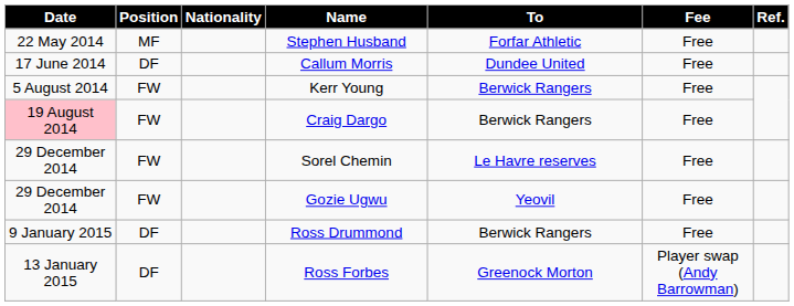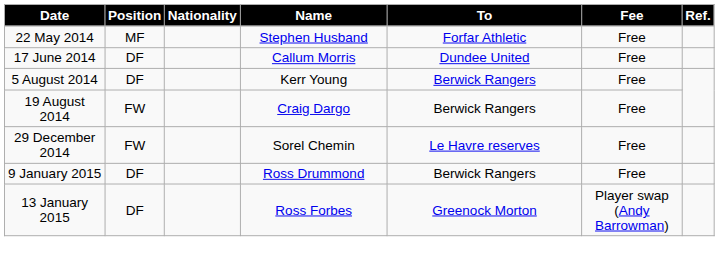 <table class="wikitable"  style="text-align:center; font-size:90%; ">
 <tr>
 <th style="background:#000000; color:#FFFFFF; width:100px;">Date</th>
 <th style="background:#000000; color:#FFFFFF; width:50px;">Position</th>
 <th style="background:#000000; color:#FFFFFF; width:50px;">Nationality</th>
 <th style="background:#000000; color:#FFFFFF; width:150px;">Name</th>
 <th style="background:#000000; color:#FFFFFF; width:200px;">To</th>
 <th style="background:#000000; color:#FFFFFF; width:100px;">Fee</th>
 <th style="background:#000000; color:#FFFFFF; width:25px;">Ref.</th>
 </tr>
 <tr>
 <td>22 May 2014</td>
 <td>MF</td>
 <td></td>
 <td><a href='#'>Stephen Husband</a></td>
 <td><a href='#'>Forfar Athletic</a></td>
 <td>Free</td>
 <td></td>
 </tr>
 <tr>
 <td>17 June 2014</td>
 <td>DF</td>
 <td></td>
 <td><a href='#'>Callum Morris</a></td>
 <td><a href='#'>Dundee United</a></td>
 <td>Free</td>
 <td></td>
 </tr>
 <tr>
 <td>5 August 2014</td>
-<td>FW</td>
+<td>DF</td>
 <td></td>
 <td>Kerr Young</td>
 <td> <a href='#'>Berwick Rangers</a></td>
 <td>Free</td>
 <td rowspan="2" valign="center"></td>
 </tr>
 <tr>
-<td style="background: pink;">19 August 2014</td>
+<td>19 August 2014</td>
 <td>FW</td>
 <td></td>
 <td><a href='#'>Craig Dargo</a></td>
 <td> Berwick Rangers</td>
 <td>Free</td>
 </tr>
 <tr>
 <td>29 December 2014</td>
 <td>FW</td>
 <td></td>
 <td>Sorel Chemin</td>
 <td> <a href='#'>Le Havre reserves</a></td>
-<td>Free</td>
-<td></td>
-</tr>
-<tr>
-<td>29 December 2014</td>
-<td>FW</td>
-<td></td>
-<td><a href='#'>Gozie Ugwu</a></td>
-<td> <a href='#'>Yeovil</a></td>
 <td>Free</td>
 <td></td>
 </tr>
 <tr>
 <td>9 January 2015</td>
 <td>DF</td>
 <td></td>
 <td><a href='#'>Ross Drummond</a></td>
 <td> Berwick Rangers</td>
 <td>Free</td>
 <td></td>
 </tr>
 <tr>
 <td>13 January 2015</td>
 <td>DF</td>
 <td></td>
 <td><a href='#'>Ross Forbes</a></td>
 <td><a href='#'>Greenock Morton</a></td>
 <td>Player swap<br>(<a href='#'>Andy Barrowman</a>)</td>
 <td></td>
 </tr>
 </table>
